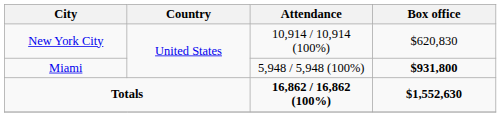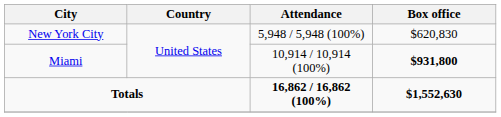 <table class="wikitable" style="text-align:center;">
 <tr>
 <th rowspan="" width="150">City</th>
 <th rowspan="" width="150">Country</th>
 <th colspan="" width="150">Attendance</th>
 <th colspan="" width="150">Box office</th>
 </tr>
 <tr>
 <td><a href='#'>New York City</a></td>
 <td rowspan=2><a href='#'>United States</a></td>
-<td>10,914 / 10,914 (100%)</td>
+<td>5,948 / 5,948 (100%)</td>
 <td>$620,830</td>
 </tr>
 <tr>
 <td><a href='#'>Miami</a></td>
-<td>5,948 / 5,948 (100%)</td>
+<td>10,914 / 10,914 (100%)</td>
 <td><strong>$931,800</strong></td>
 </tr>
 <tr>
 <td colspan="2"><strong>Totals</strong></td>
 <td colspan=""><strong>16,862 / 16,862 (100%)</strong></td>
 <td colspan=""><strong>$1,552,630</strong></td>
 </tr>
 <tr>
 </tr>
 </table>
